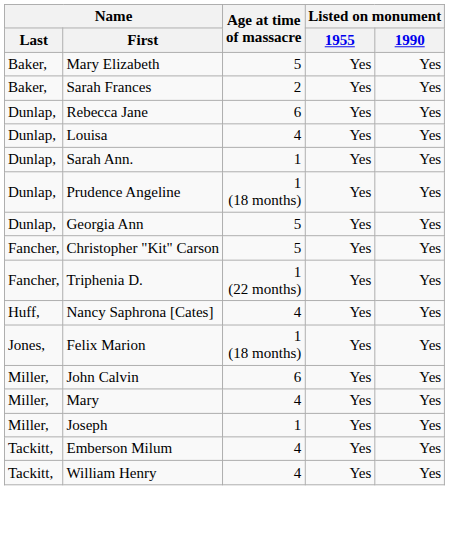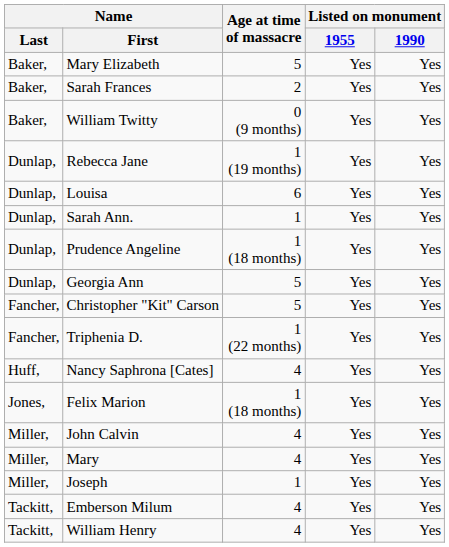 <table class="wikitable sortable mw-collapsible mw-collapsed">
 <tr>
 <th colspan="2" rowspan="1">Name</th>
 <th rowspan="2">Age at time<br>of massacre</th>
 <th colspan=2>Listed on monument</th>
 </tr>
 <tr>
 <th>Last</th>
 <th>First</th>
 <th><a href='#'>1955</a></th>
 <th><a href='#'>1990</a></th>
 </tr>
 <tr>
 <td>Baker,</td>
 <td>Mary Elizabeth</td>
 <td align="right">5</td>
 <td align="right">Yes</td>
 <td align="right">Yes</td>
 </tr>
 <tr>
 <td>Baker,</td>
 <td>Sarah Frances</td>
 <td align="right">2</td>
 <td align="right">Yes</td>
 <td align="right">Yes</td>
 </tr>
 <tr>
+<td>Baker,</td>
+<td>William Twitty</td>
+<td align="right">0<br>(9 months)</td>
+<td align="right">Yes</td>
+<td align="right">Yes</td>
+</tr>
+<tr>
 <td>Dunlap,</td>
 <td>Rebecca Jane</td>
-<td align="right">6</td>
+<td align="right">1<br>(19 months)</td>
 <td align="right">Yes</td>
 <td align="right">Yes</td>
 </tr>
 <tr>
 <td>Dunlap,</td>
 <td>Louisa</td>
-<td align="right">4</td>
+<td align="right">6</td>
 <td align="right">Yes</td>
 <td align="right">Yes</td>
 </tr>
 <tr>
 <td>Dunlap,</td>
 <td>Sarah Ann.</td>
 <td align="right">1</td>
 <td align="right">Yes</td>
 <td align="right">Yes</td>
 </tr>
 <tr>
 <td>Dunlap,</td>
 <td>Prudence Angeline</td>
 <td align="right">1<br>(18 months)</td>
 <td align="right">Yes</td>
 <td align="right">Yes</td>
 </tr>
 <tr>
 <td>Dunlap,</td>
 <td>Georgia Ann</td>
 <td align="right">5</td>
 <td align="right">Yes</td>
 <td align="right">Yes</td>
 </tr>
 <tr>
 <td>Fancher,</td>
 <td>Christopher "Kit" Carson</td>
 <td align="right">5</td>
 <td align="right">Yes</td>
 <td align="right">Yes</td>
 </tr>
 <tr>
 <td>Fancher,</td>
 <td>Triphenia D.</td>
 <td align="right">1<br>(22 months)</td>
 <td align="right">Yes</td>
 <td align="right">Yes</td>
 </tr>
 <tr>
 <td>Huff,</td>
 <td>Nancy Saphrona [Cates]</td>
 <td align="right">4</td>
 <td align="right">Yes</td>
 <td align="right">Yes</td>
 </tr>
 <tr>
 <td>Jones,</td>
 <td>Felix Marion</td>
 <td align="right">1<br>(18 months)</td>
 <td align="right">Yes</td>
 <td align="right">Yes</td>
 </tr>
 <tr>
 <td>Miller,</td>
 <td>John Calvin</td>
-<td align="right">6</td>
+<td align="right">4</td>
 <td align="right">Yes</td>
 <td align="right">Yes</td>
 </tr>
 <tr>
 <td>Miller,</td>
 <td>Mary</td>
 <td align="right">4</td>
 <td align="right">Yes</td>
 <td align="right">Yes</td>
 </tr>
 <tr>
 <td>Miller,</td>
 <td>Joseph</td>
 <td align="right">1</td>
 <td align="right">Yes</td>
 <td align="right">Yes</td>
 </tr>
 <tr>
 <td>Tackitt,</td>
 <td>Emberson Milum</td>
 <td align="right">4</td>
 <td align="right">Yes</td>
 <td align="right">Yes</td>
 </tr>
 <tr>
 <td>Tackitt,</td>
 <td>William Henry</td>
 <td align="right">4</td>
 <td align="right">Yes</td>
 <td align="right">Yes</td>
 </tr>
 </table>
